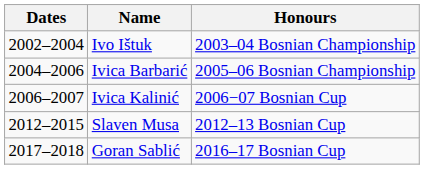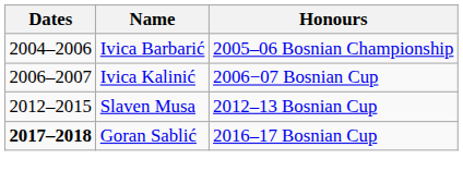 <table class="wikitable">
 <tr>
 <th>Dates</th>
 <th>Name</th>
 <th>Honours</th>
-</tr>
-<tr>
-<td>2002–2004</td>
-<td> <a href='#'>Ivo Ištuk</a></td>
-<td><a href='#'>2003–04 Bosnian Championship</a></td>
 </tr>
 <tr>
 <td>2004–2006</td>
 <td> <a href='#'>Ivica Barbarić</a></td>
 <td><a href='#'>2005–06 Bosnian Championship</a></td>
 </tr>
 <tr>
 <td>2006–2007</td>
 <td> <a href='#'>Ivica Kalinić</a></td>
 <td><a href='#'>2006−07 Bosnian Cup</a></td>
 </tr>
 <tr>
 <td>2012–2015</td>
 <td> <a href='#'>Slaven Musa</a></td>
 <td><a href='#'>2012–13 Bosnian Cup</a></td>
 </tr>
 <tr>
-<td>2017–2018</td>
+<td><strong>2017–2018</strong></td>
 <td> <a href='#'>Goran Sablić</a></td>
 <td><a href='#'>2016–17 Bosnian Cup</a></td>
 </tr>
 </table>
